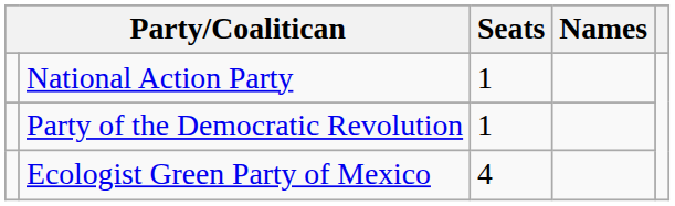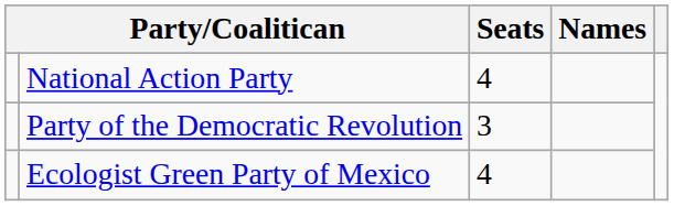 <table class="wikitable">
 <tr>
 <th colspan="2"><strong>Party/Coalitican</strong></th>
 <th>Seats</th>
 <th>Names</th>
 <th></th>
 </tr>
 <tr>
 <td></td>
 <td><a href='#'>National Action Party</a></td>
-<td>1</td>
+<td>4</td>
 <td></td>
 </tr>
 <tr>
 <td></td>
 <td><a href='#'>Party of the Democratic Revolution</a></td>
-<td>1</td>
+<td>3</td>
 <td></td>
 </tr>
 <tr>
 <td></td>
 <td><a href='#'>Ecologist Green Party of Mexico</a></td>
 <td>4</td>
 <td></td>
 </tr>
 </table>
